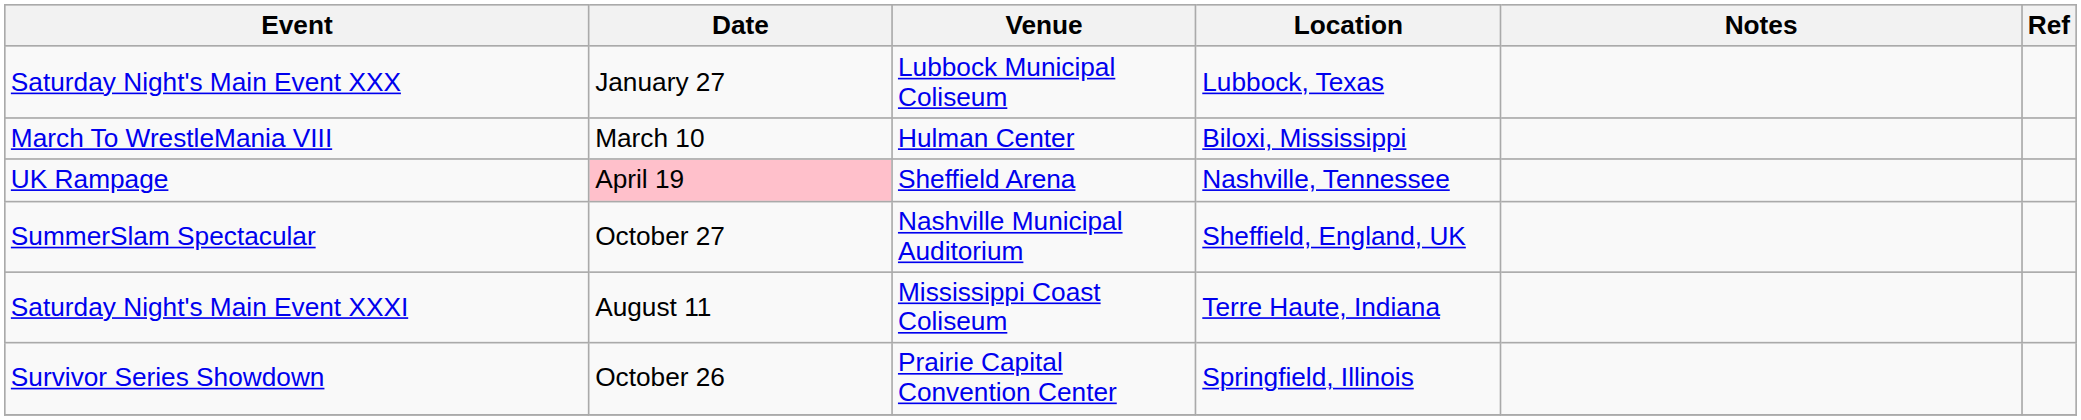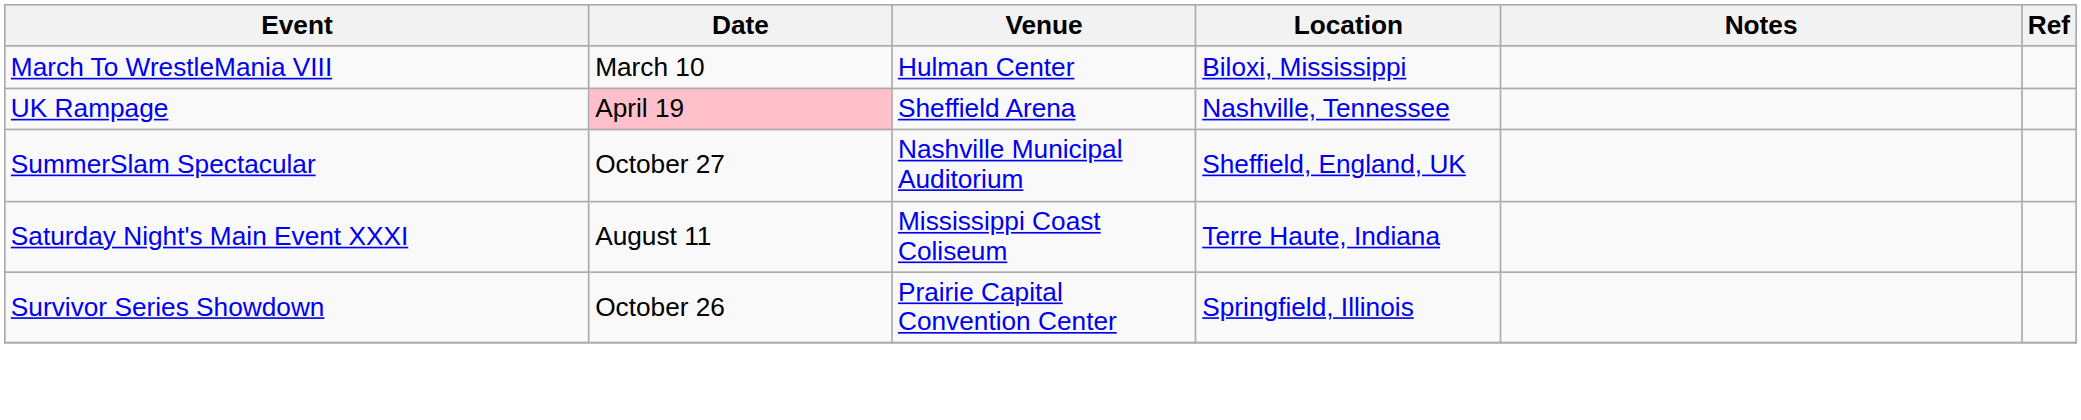 <table class="wikitable plainrowheaders sortable" style="width:100%;">
 <tr>
 <th style="width:29%;">Event</th>
 <th style="width:15%;">Date</th>
 <th style="width:15%;">Venue</th>
 <th style="width:15%;">Location</th>
 <th style="width:99%;">Notes</th>
 <th style="width:99%;">Ref</th>
-</tr>
-<tr>
-<td><a href='#'>Saturday Night's Main Event XXX</a></td>
-<td>January 27<br></td>
-<td><a href='#'>Lubbock Municipal Coliseum</a></td>
-<td><a href='#'>Lubbock, Texas</a></td>
-<td></td>
-<td></td>
 </tr>
 <tr>
 <td><a href='#'>March To WrestleMania VIII</a></td>
 <td>March 10<br></td>
 <td><a href='#'>Hulman Center</a></td>
 <td><a href='#'>Biloxi, Mississippi</a></td>
 <td></td>
 <td></td>
 </tr>
 <tr>
 <td><a href='#'>UK Rampage</a></td>
 <td style="background: pink;">April 19</td>
 <td><a href='#'>Sheffield Arena</a></td>
 <td><a href='#'>Nashville, Tennessee</a></td>
 <td></td>
 <td></td>
 </tr>
 <tr>
 <td><a href='#'>SummerSlam Spectacular</a></td>
 <td>October 27<br></td>
 <td><a href='#'>Nashville Municipal Auditorium</a></td>
 <td><a href='#'>Sheffield, England, UK</a></td>
 <td></td>
 <td></td>
 </tr>
 <tr>
 <td><a href='#'>Saturday Night's Main Event XXXI</a></td>
 <td>August 11<br></td>
 <td><a href='#'>Mississippi Coast Coliseum</a></td>
 <td><a href='#'>Terre Haute, Indiana</a></td>
 <td></td>
 <td></td>
 </tr>
 <tr>
 <td><a href='#'>Survivor Series Showdown</a></td>
 <td>October 26<br></td>
 <td><a href='#'>Prairie Capital Convention Center</a></td>
 <td><a href='#'>Springfield, Illinois</a></td>
 <td></td>
 <td></td>
 </tr>
 <tr>
 </tr>
 </table>
